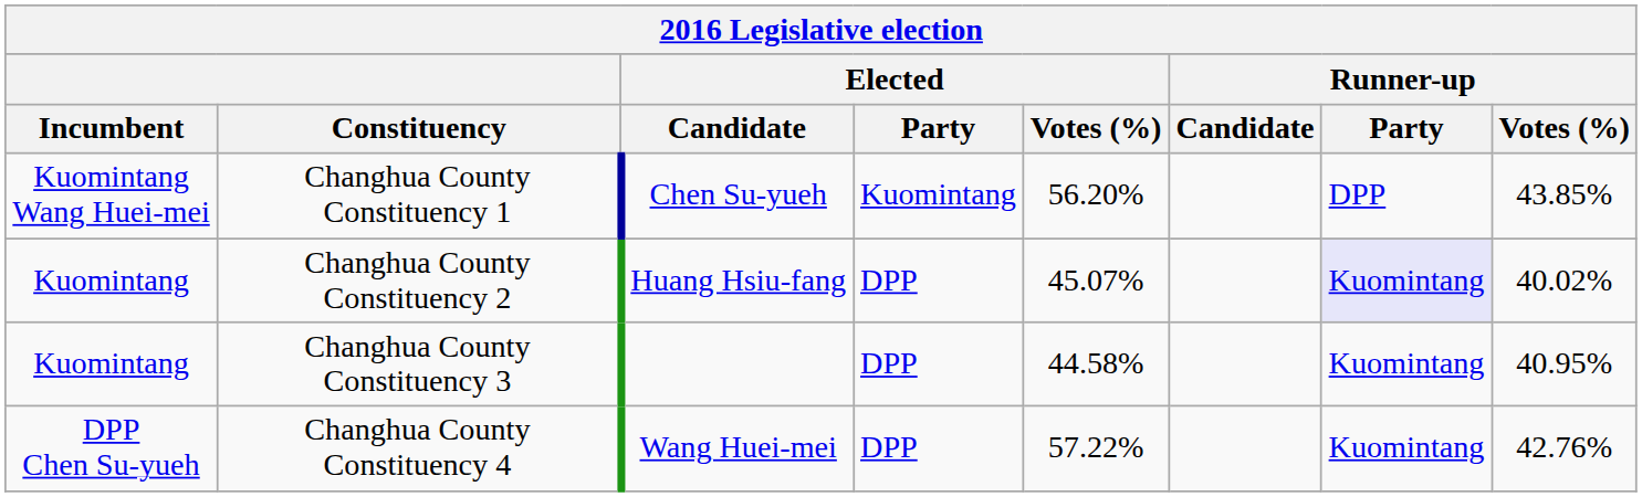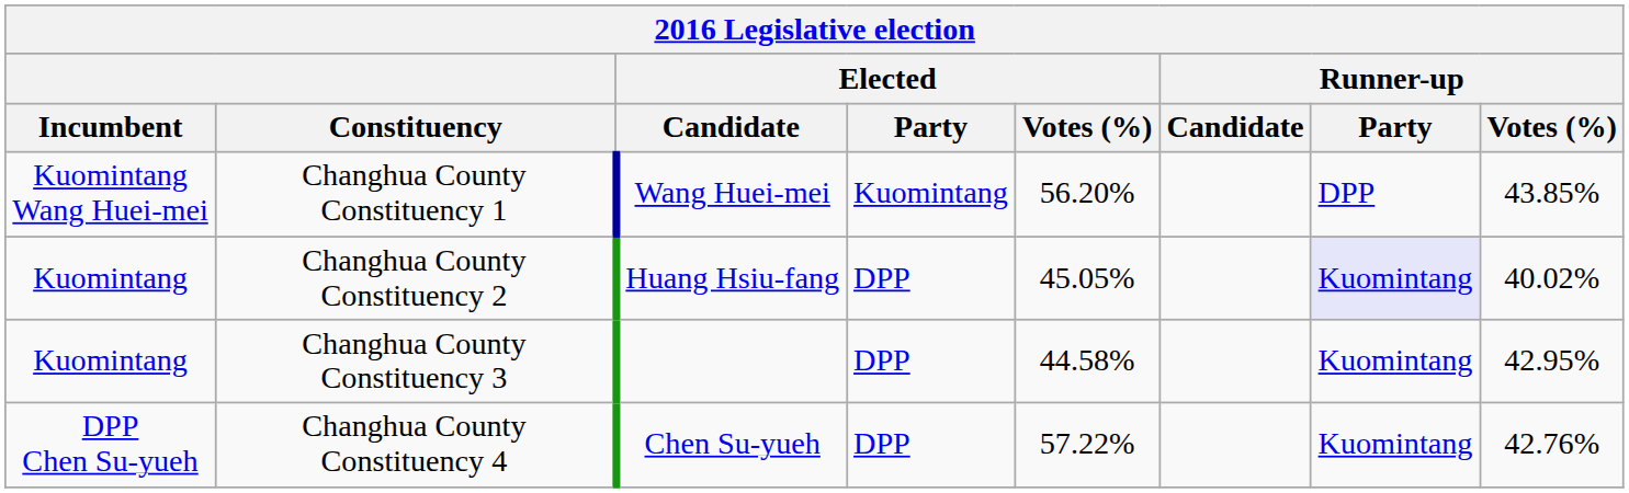 <table class="wikitable collapsible sortable" style="text-align:center">
 <tr>
 <th colspan=8><a href='#'>2016 Legislative election</a></th>
 </tr>
 <tr>
 <th colspan=2> </th>
 <th colspan=3>Elected</th>
 <th colspan=3>Runner-up</th>
 </tr>
 <tr>
 <th>Incumbent</th>
 <th style="width:200px;">Constituency</th>
 <th>Candidate</th>
 <th>Party</th>
 <th>Votes (%)</th>
 <th>Candidate</th>
 <th>Party</th>
 <th>Votes (%)</th>
 </tr>
 <tr>
 <td><a href='#'>Kuomintang</a><br><a href='#'>Wang Huei-mei</a></td>
 <td align="center" style="border-right:4px solid #000099;">Changhua County Constituency 1</td>
-<td><a href='#'>Chen Su-yueh</a></td>
+<td><a href='#'>Wang Huei-mei</a></td>
 <td align="left"><a href='#'>Kuomintang</a></td>
 <td>56.20%</td>
 <td></td>
 <td align="left"><a href='#'>DPP</a></td>
 <td>43.85%</td>
 </tr>
 <tr>
 <td><a href='#'>Kuomintang</a><br></td>
 <td align="center" style="border-right:4px solid #1B9413;">Changhua County Constituency 2</td>
 <td><a href='#'>Huang Hsiu-fang</a></td>
 <td align="left"><a href='#'>DPP</a></td>
-<td>45.07%</td>
+<td>45.05%</td>
 <td></td>
 <td align="left" style="background: lavender;"><a href='#'>Kuomintang</a></td>
 <td>40.02%</td>
 </tr>
 <tr>
 <td><a href='#'>Kuomintang</a><br></td>
 <td align="center" style="border-right:4px solid #1B9413;">Changhua County Constituency 3</td>
 <td></td>
 <td align="left"><a href='#'>DPP</a></td>
 <td>44.58%</td>
 <td></td>
 <td align="left"><a href='#'>Kuomintang</a></td>
-<td>40.95%</td>
+<td>42.95%</td>
 </tr>
 <tr>
 <td><a href='#'>DPP</a><br><a href='#'>Chen Su-yueh</a></td>
 <td align="center" style="border-right:4px solid #1B9413;">Changhua County Constituency 4</td>
-<td><a href='#'>Wang Huei-mei</a></td>
+<td><a href='#'>Chen Su-yueh</a></td>
 <td align="left"><a href='#'>DPP</a></td>
 <td>57.22%</td>
 <td></td>
 <td align="left"><a href='#'>Kuomintang</a></td>
 <td>42.76%</td>
 </tr>
 </table>
